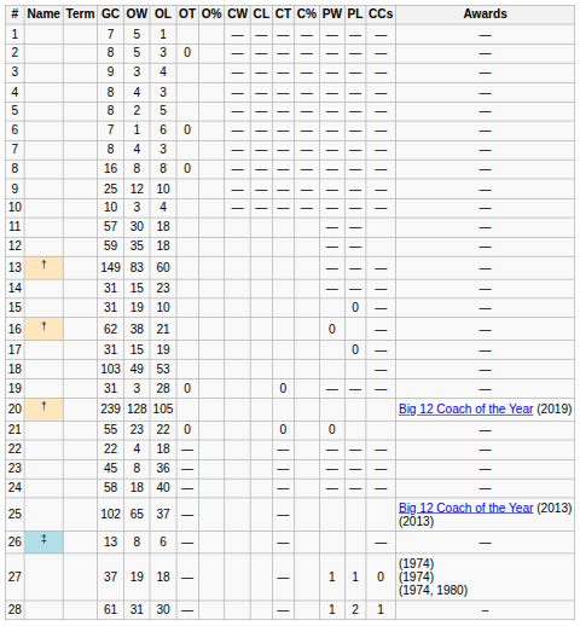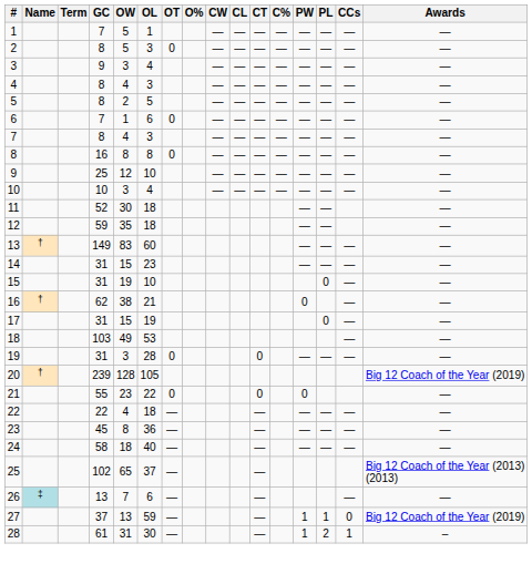 <table class="wikitable sortable">
 <tr>
 <th>#</th>
 <th>Name</th>
 <th>Term</th>
 <th>GC</th>
 <th>OW</th>
 <th>OL</th>
 <th>OT</th>
 <th>O%</th>
 <th>CW</th>
 <th>CL</th>
 <th>CT</th>
 <th>C%</th>
 <th>PW</th>
 <th>PL</th>
 <th>CCs</th>
 <th class="unsortable">Awards</th>
 </tr>
 <tr>
 <td align="center">1</td>
 <td align="center"></td>
 <td align="center"></td>
 <td align="center">7</td>
 <td align="center">5</td>
 <td align="center">1</td>
 <td align="center"></td>
 <td align="center"></td>
 <td align="center">—</td>
 <td align="center">—</td>
 <td align="center">—</td>
 <td align="center">—</td>
 <td align="center">—</td>
 <td align="center">—</td>
 <td align="center">—</td>
 <td align="center">—</td>
 </tr>
 <tr>
 <td align="center">2</td>
 <td align="center"></td>
 <td align="center"></td>
 <td align="center">8</td>
 <td align="center">5</td>
 <td align="center">3</td>
 <td align="center">0</td>
 <td align="center"></td>
 <td align="center">—</td>
 <td align="center">—</td>
 <td align="center">—</td>
 <td align="center">—</td>
 <td align="center">—</td>
 <td align="center">—</td>
 <td align="center">—</td>
 <td align="center">—</td>
 </tr>
 <tr>
 <td align="center">3</td>
 <td align="center"></td>
 <td align="center"></td>
 <td align="center">9</td>
 <td align="center">3</td>
 <td align="center">4</td>
 <td align="center"></td>
 <td align="center"></td>
 <td align="center">—</td>
 <td align="center">—</td>
 <td align="center">—</td>
 <td align="center">—</td>
 <td align="center">—</td>
 <td align="center">—</td>
 <td align="center">—</td>
 <td align="center">—</td>
 </tr>
 <tr>
 <td align="center">4</td>
 <td align="center"></td>
 <td align="center"></td>
 <td align="center">8</td>
 <td align="center">4</td>
 <td align="center">3</td>
 <td align="center"></td>
 <td align="center"></td>
 <td align="center">—</td>
 <td align="center">—</td>
 <td align="center">—</td>
 <td align="center">—</td>
 <td align="center">—</td>
 <td align="center">—</td>
 <td align="center">—</td>
 <td align="center">—</td>
 </tr>
 <tr>
 <td align="center">5</td>
 <td align="center"></td>
 <td align="center"></td>
 <td align="center">8</td>
 <td align="center">2</td>
 <td align="center">5</td>
 <td align="center"></td>
 <td align="center"></td>
 <td align="center">—</td>
 <td align="center">—</td>
 <td align="center">—</td>
 <td align="center">—</td>
 <td align="center">—</td>
 <td align="center">—</td>
 <td align="center">—</td>
 <td align="center">—</td>
 </tr>
 <tr>
 <td align="center">6</td>
 <td align="center"></td>
 <td align="center"></td>
 <td align="center">7</td>
 <td align="center">1</td>
 <td align="center">6</td>
 <td align="center">0</td>
 <td align="center"></td>
 <td align="center">—</td>
 <td align="center">—</td>
 <td align="center">—</td>
 <td align="center">—</td>
 <td align="center">—</td>
 <td align="center">—</td>
 <td align="center">—</td>
 <td align="center">—</td>
 </tr>
 <tr>
 <td align="center">7</td>
 <td align="center"></td>
 <td align="center"></td>
 <td align="center">8</td>
 <td align="center">4</td>
 <td align="center">3</td>
 <td align="center"></td>
 <td align="center"></td>
 <td align="center">—</td>
 <td align="center">—</td>
 <td align="center">—</td>
 <td align="center">—</td>
 <td align="center">—</td>
 <td align="center">—</td>
 <td align="center">—</td>
 <td align="center">—</td>
 </tr>
 <tr>
 <td align="center">8</td>
 <td align="center"></td>
 <td align="center"></td>
 <td align="center">16</td>
 <td align="center">8</td>
 <td align="center">8</td>
 <td align="center">0</td>
 <td align="center"></td>
 <td align="center">—</td>
 <td align="center">—</td>
 <td align="center">—</td>
 <td align="center">—</td>
 <td align="center">—</td>
 <td align="center">—</td>
 <td align="center">—</td>
 <td align="center">—</td>
 </tr>
 <tr>
 <td align="center">9</td>
 <td align="center"></td>
 <td align="center"></td>
 <td align="center">25</td>
 <td align="center">12</td>
 <td align="center">10</td>
 <td align="center"></td>
 <td align="center"></td>
 <td align="center">—</td>
 <td align="center">—</td>
 <td align="center">—</td>
 <td align="center">—</td>
 <td align="center">—</td>
 <td align="center">—</td>
 <td align="center">—</td>
 <td align="center">—</td>
 </tr>
 <tr>
 <td align="center">10</td>
 <td align="center"></td>
 <td align="center"></td>
 <td align="center">10</td>
 <td align="center">3</td>
 <td align="center">4</td>
 <td align="center"></td>
 <td align="center"></td>
 <td align="center">—</td>
 <td align="center">—</td>
 <td align="center">—</td>
 <td align="center">—</td>
 <td align="center">—</td>
 <td align="center">—</td>
 <td align="center">—</td>
 <td align="center">—</td>
 </tr>
 <tr>
 <td align="center">11</td>
 <td align="center"></td>
 <td align="center"></td>
-<td align="center">57</td>
+<td align="center">52</td>
 <td align="center">30</td>
 <td align="center">18</td>
 <td align="center"></td>
 <td align="center"></td>
 <td align="center"></td>
 <td align="center"></td>
 <td align="center"></td>
 <td align="center"></td>
 <td align="center">—</td>
 <td align="center">—</td>
 <td align="center"></td>
 <td align="center">—</td>
 </tr>
 <tr>
 <td align="center">12</td>
 <td align="center"></td>
 <td align="center"></td>
 <td align="center">59</td>
 <td align="center">35</td>
 <td align="center">18</td>
 <td align="center"></td>
 <td align="center"></td>
 <td align="center"></td>
 <td align="center"></td>
 <td align="center"></td>
 <td align="center"></td>
 <td align="center">—</td>
 <td align="center">—</td>
 <td align="center"></td>
 <td align="center">—</td>
 </tr>
 <tr>
 <td align="center">13</td>
 <td align="center" bgcolor="#FFE6BD"><sup>†</sup></td>
 <td align="center"></td>
 <td align="center">149</td>
 <td align="center">83</td>
 <td align="center">60</td>
 <td align="center"></td>
 <td align="center"></td>
 <td align="center"></td>
 <td align="center"></td>
 <td align="center"></td>
 <td align="center"></td>
 <td align="center">—</td>
 <td align="center">—</td>
 <td align="center">—</td>
 <td align="center">—</td>
 </tr>
 <tr>
 <td align="center">14</td>
 <td align="center"></td>
 <td align="center"></td>
 <td align="center">31</td>
 <td align="center">15</td>
 <td align="center">23</td>
 <td align="center"></td>
 <td align="center"></td>
 <td align="center"></td>
 <td align="center"></td>
 <td align="center"></td>
 <td align="center"></td>
 <td align="center">—</td>
 <td align="center">—</td>
 <td align="center">—</td>
 <td align="center">—</td>
 </tr>
 <tr>
 <td align="center">15</td>
 <td align="center"></td>
 <td align="center"></td>
 <td align="center">31</td>
 <td align="center">19</td>
 <td align="center">10</td>
 <td align="center"></td>
 <td align="center"></td>
 <td align="center"></td>
 <td align="center"></td>
 <td align="center"></td>
 <td align="center"></td>
 <td align="center"></td>
 <td align="center">0</td>
 <td align="center">—</td>
 <td align="center">—</td>
 </tr>
 <tr>
 <td align="center">16</td>
 <td align="center" bgcolor="#FFE6BD"><sup>†</sup></td>
 <td align="center"></td>
 <td align="center">62</td>
 <td align="center">38</td>
 <td align="center">21</td>
 <td align="center"></td>
 <td align="center"></td>
 <td align="center"></td>
 <td align="center"></td>
 <td align="center"></td>
 <td align="center"></td>
 <td align="center">0</td>
 <td align="center"></td>
 <td align="center">—</td>
 <td align="center">—</td>
 </tr>
 <tr>
 <td align="center">17</td>
 <td align="center"></td>
 <td align="center"></td>
 <td align="center">31</td>
 <td align="center">15</td>
 <td align="center">19</td>
 <td align="center"></td>
 <td align="center"></td>
 <td align="center"></td>
 <td align="center"></td>
 <td align="center"></td>
 <td align="center"></td>
 <td align="center"></td>
 <td align="center">0</td>
 <td align="center">—</td>
 <td align="center">—</td>
 </tr>
 <tr>
 <td align="center">18</td>
 <td align="center"></td>
 <td align="center"></td>
 <td align="center">103</td>
 <td align="center">49</td>
 <td align="center">53</td>
 <td align="center"></td>
 <td align="center"></td>
 <td align="center"></td>
 <td align="center"></td>
 <td align="center"></td>
 <td align="center"></td>
 <td align="center"></td>
 <td align="center"></td>
 <td align="center">—</td>
 <td align="center">—</td>
 </tr>
 <tr>
 <td align="center">19</td>
 <td align="center"></td>
 <td align="center"></td>
 <td align="center">31</td>
 <td align="center">3</td>
 <td align="center">28</td>
 <td align="center">0</td>
 <td align="center"></td>
 <td align="center"></td>
 <td align="center"></td>
 <td align="center">0</td>
 <td align="center"></td>
 <td align="center">—</td>
 <td align="center">—</td>
 <td align="center">—</td>
 <td align="center">—</td>
 </tr>
 <tr>
 <td align="center">20</td>
 <td align="center" bgcolor="#FFE6BD"><sup>†</sup></td>
 <td align="center"></td>
 <td align="center">239</td>
 <td align="center">128</td>
 <td align="center">105</td>
 <td align="center"></td>
 <td align="center"></td>
 <td align="center"></td>
 <td align="center"></td>
 <td align="center"></td>
 <td align="center"></td>
 <td align="center"></td>
 <td align="center"></td>
 <td align="center"></td>
 <td><a href='#'>Big 12 Coach of the Year</a> (2019)</td>
 </tr>
 <tr>
 <td align="center">21</td>
 <td align="center"></td>
 <td align="center"></td>
 <td align="center">55</td>
 <td align="center">23</td>
 <td align="center">22</td>
 <td align="center">0</td>
 <td align="center"></td>
 <td align="center"></td>
 <td align="center"></td>
 <td align="center">0</td>
 <td align="center"></td>
 <td align="center">0</td>
 <td align="center"></td>
 <td align="center"></td>
 <td align="center">—</td>
 </tr>
 <tr>
 <td align="center">22</td>
 <td align="center"></td>
 <td align="center"></td>
 <td align="center">22</td>
 <td align="center">4</td>
 <td align="center">18</td>
 <td align="center">—</td>
 <td align="center"></td>
 <td align="center"></td>
 <td align="center"></td>
 <td align="center">—</td>
 <td align="center"></td>
 <td align="center">—</td>
 <td align="center">—</td>
 <td align="center">—</td>
 <td align="center">—</td>
 </tr>
 <tr>
 <td align="center">23</td>
 <td align="center"></td>
 <td align="center"></td>
 <td align="center">45</td>
 <td align="center">8</td>
 <td align="center">36</td>
 <td align="center">—</td>
 <td align="center"></td>
 <td align="center"></td>
 <td align="center"></td>
 <td align="center">—</td>
 <td align="center"></td>
 <td align="center">—</td>
 <td align="center">—</td>
 <td align="center">—</td>
 <td align="center">—</td>
 </tr>
 <tr>
 <td align="center">24</td>
 <td align="center"></td>
 <td align="center"></td>
 <td align="center">58</td>
 <td align="center">18</td>
 <td align="center">40</td>
 <td align="center">—</td>
 <td align="center"></td>
 <td align="center"></td>
 <td align="center"></td>
 <td align="center">—</td>
 <td align="center"></td>
 <td align="center">—</td>
 <td align="center">—</td>
 <td align="center">—</td>
 <td align="center">—</td>
 </tr>
 <tr>
 <td align="center">25</td>
 <td align="center"></td>
 <td align="center"></td>
 <td align="center">102</td>
 <td align="center">65</td>
 <td align="center">37</td>
 <td align="center">—</td>
 <td align="center"></td>
 <td align="center"></td>
 <td align="center"></td>
 <td align="center">—</td>
 <td align="center"></td>
 <td align="center"></td>
 <td align="center"></td>
 <td align="center"></td>
 <td {{nowrap><a href='#'>Big 12 Coach of the Year</a> (2013)<br> (2013)</td>
 </tr>
 <tr>
 <td align="center">26</td>
 <td align="center" bgcolor="#B0E0E6"> <sup>‡</sup></td>
 <td align="center"></td>
 <td align="center">13</td>
-<td align="center">8</td>
+<td align="center">7</td>
 <td align="center">6</td>
 <td align="center">—</td>
 <td align="center"></td>
 <td align="center"></td>
 <td align="center"></td>
 <td align="center">—</td>
 <td align="center"></td>
 <td align="center"></td>
 <td align="center"></td>
 <td align="center">—</td>
 <td align="center">—</td>
 </tr>
 <tr>
 <td align="center">27</td>
 <td align="center"></td>
 <td align="center"></td>
 <td align="center">37</td>
-<td align="center">19</td>
-<td align="center">18</td>
+<td align="center">13</td>
+<td align="center">59</td>
 <td align="center">—</td>
 <td align="center"></td>
 <td align="center"></td>
 <td align="center"></td>
 <td align="center">—</td>
 <td align="center"></td>
 <td align="center">1</td>
 <td align="center">1</td>
 <td align="center">0</td>
-<td> (1974)<br> (1974)<br> (1974, 1980)</td>
+<td><a href='#'>Big 12 Coach of the Year</a> (2019)</td>
 </tr>
 <tr>
 <td align="center">28</td>
 <td align="center"></td>
 <td align="center"></td>
 <td align="center">61</td>
 <td align="center">31</td>
 <td align="center">30</td>
 <td align="center">—</td>
 <td align="center"></td>
 <td align="center"></td>
 <td align="center"></td>
 <td align="center">—</td>
 <td align="center"></td>
 <td align="center">1</td>
 <td align="center">2</td>
 <td align="center">1</td>
 <td align="center">–</td>
 </tr>
 </table>
